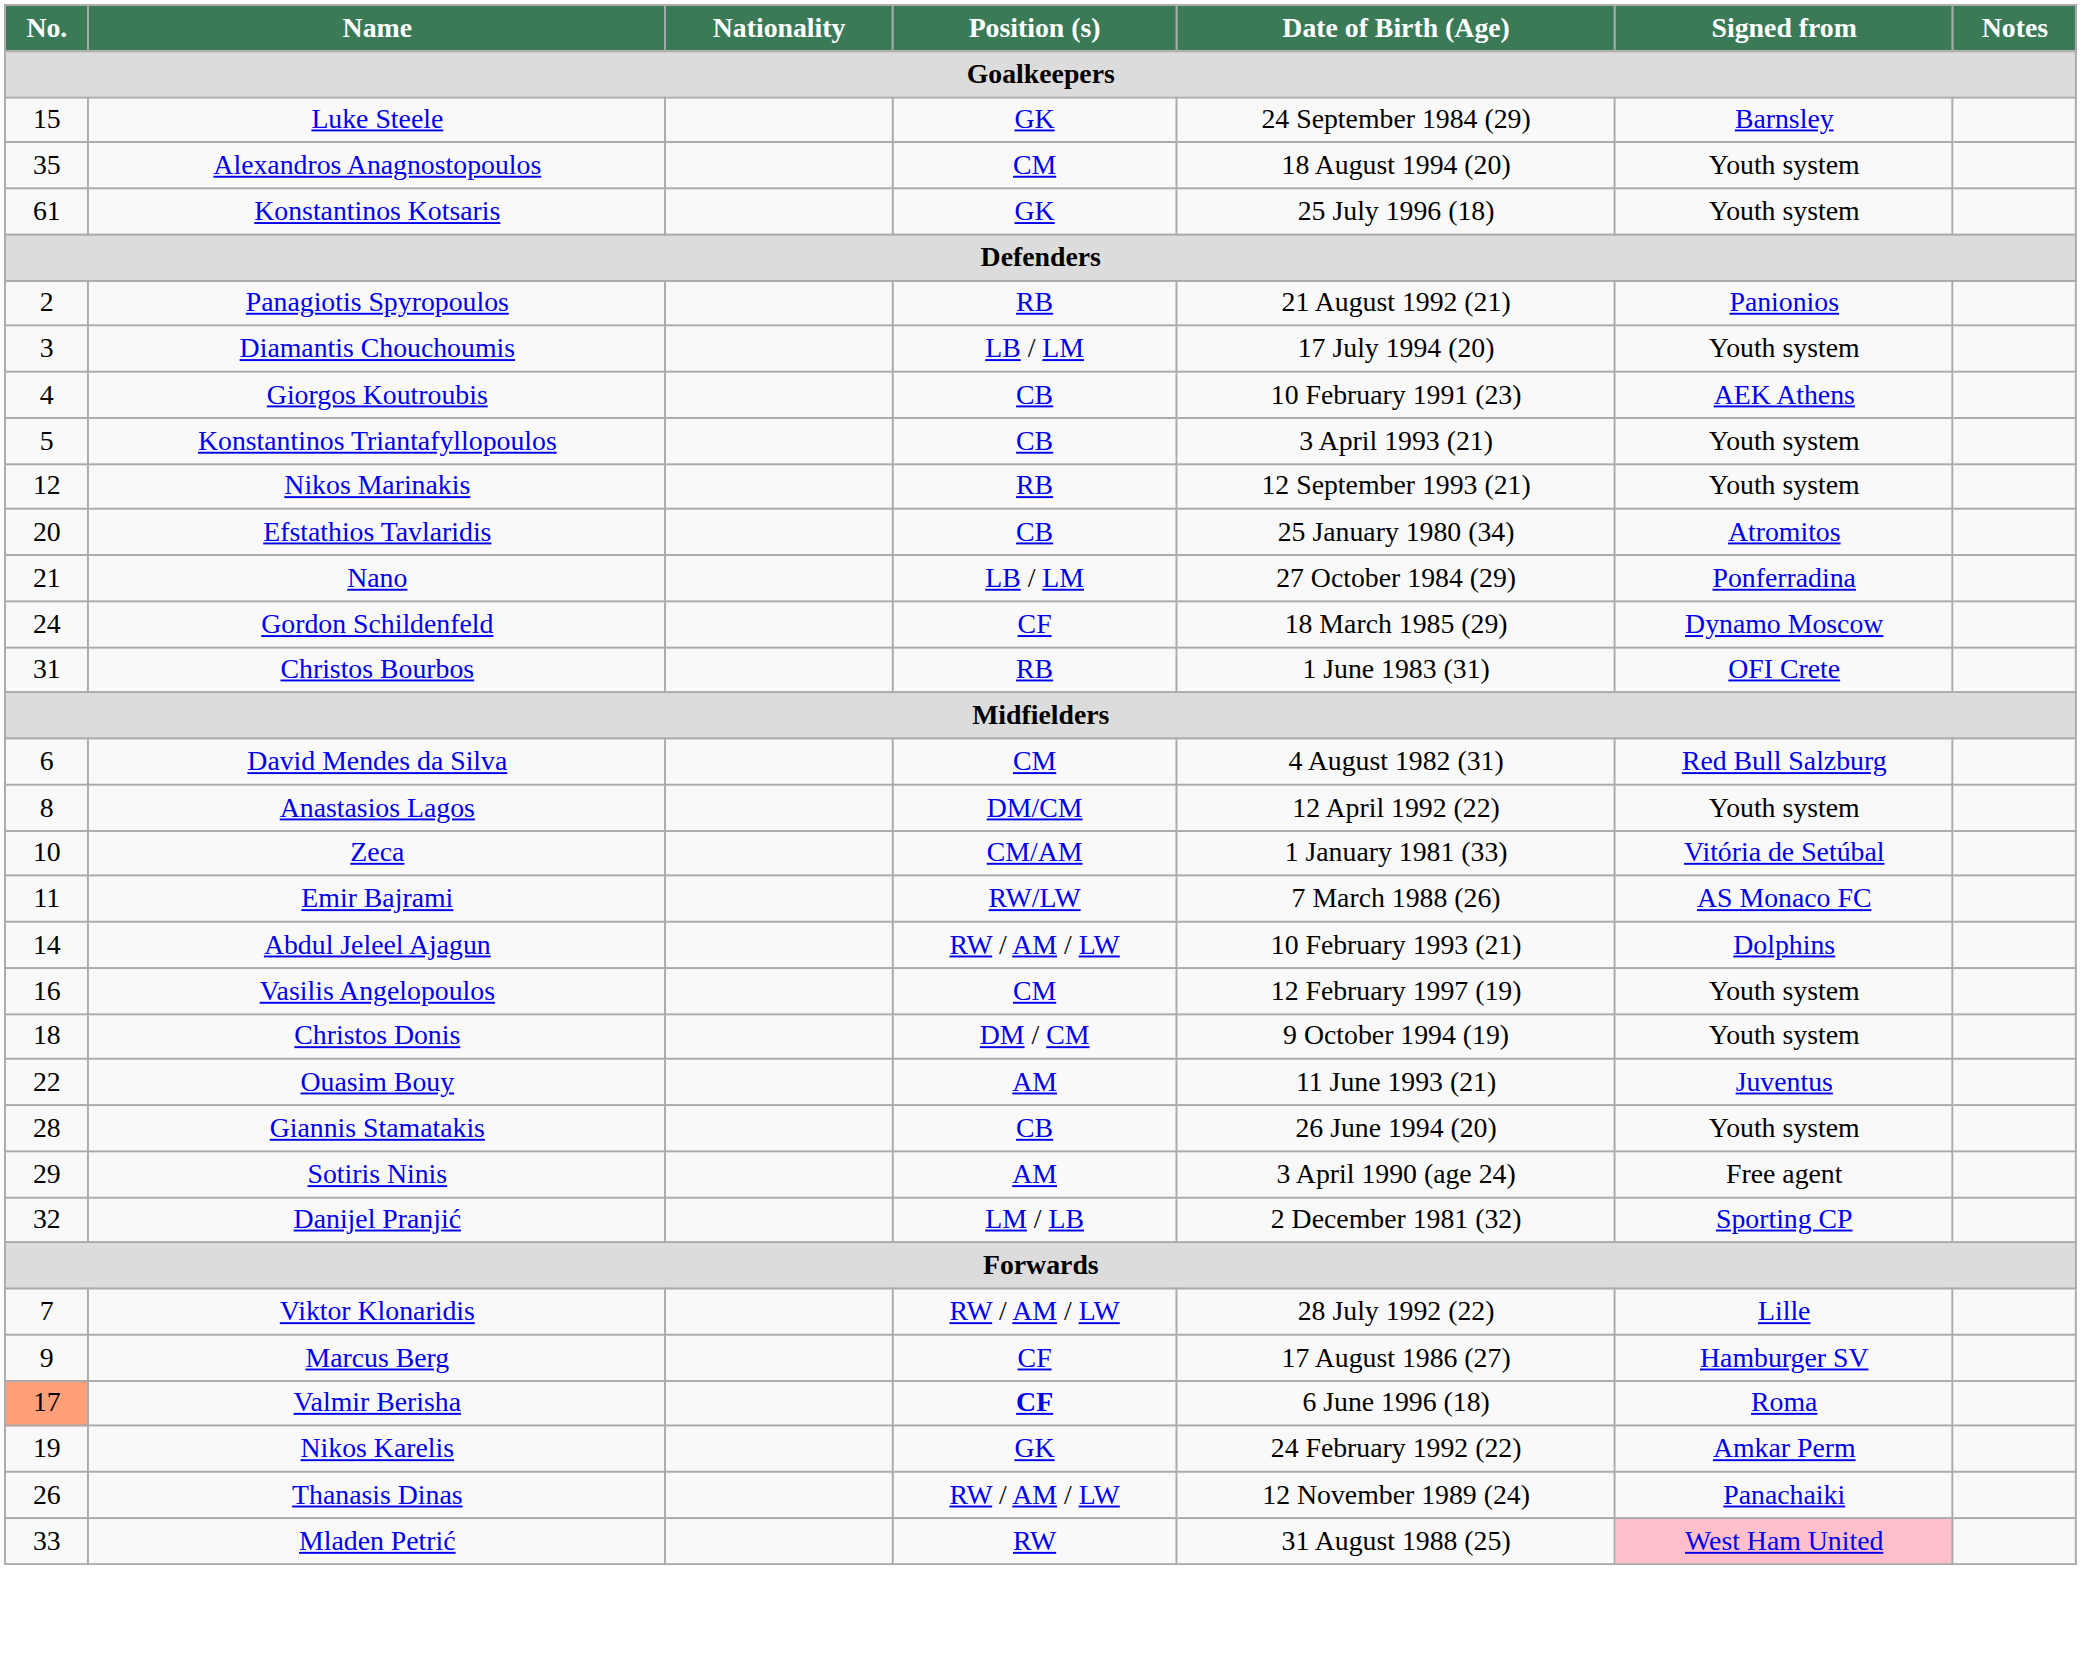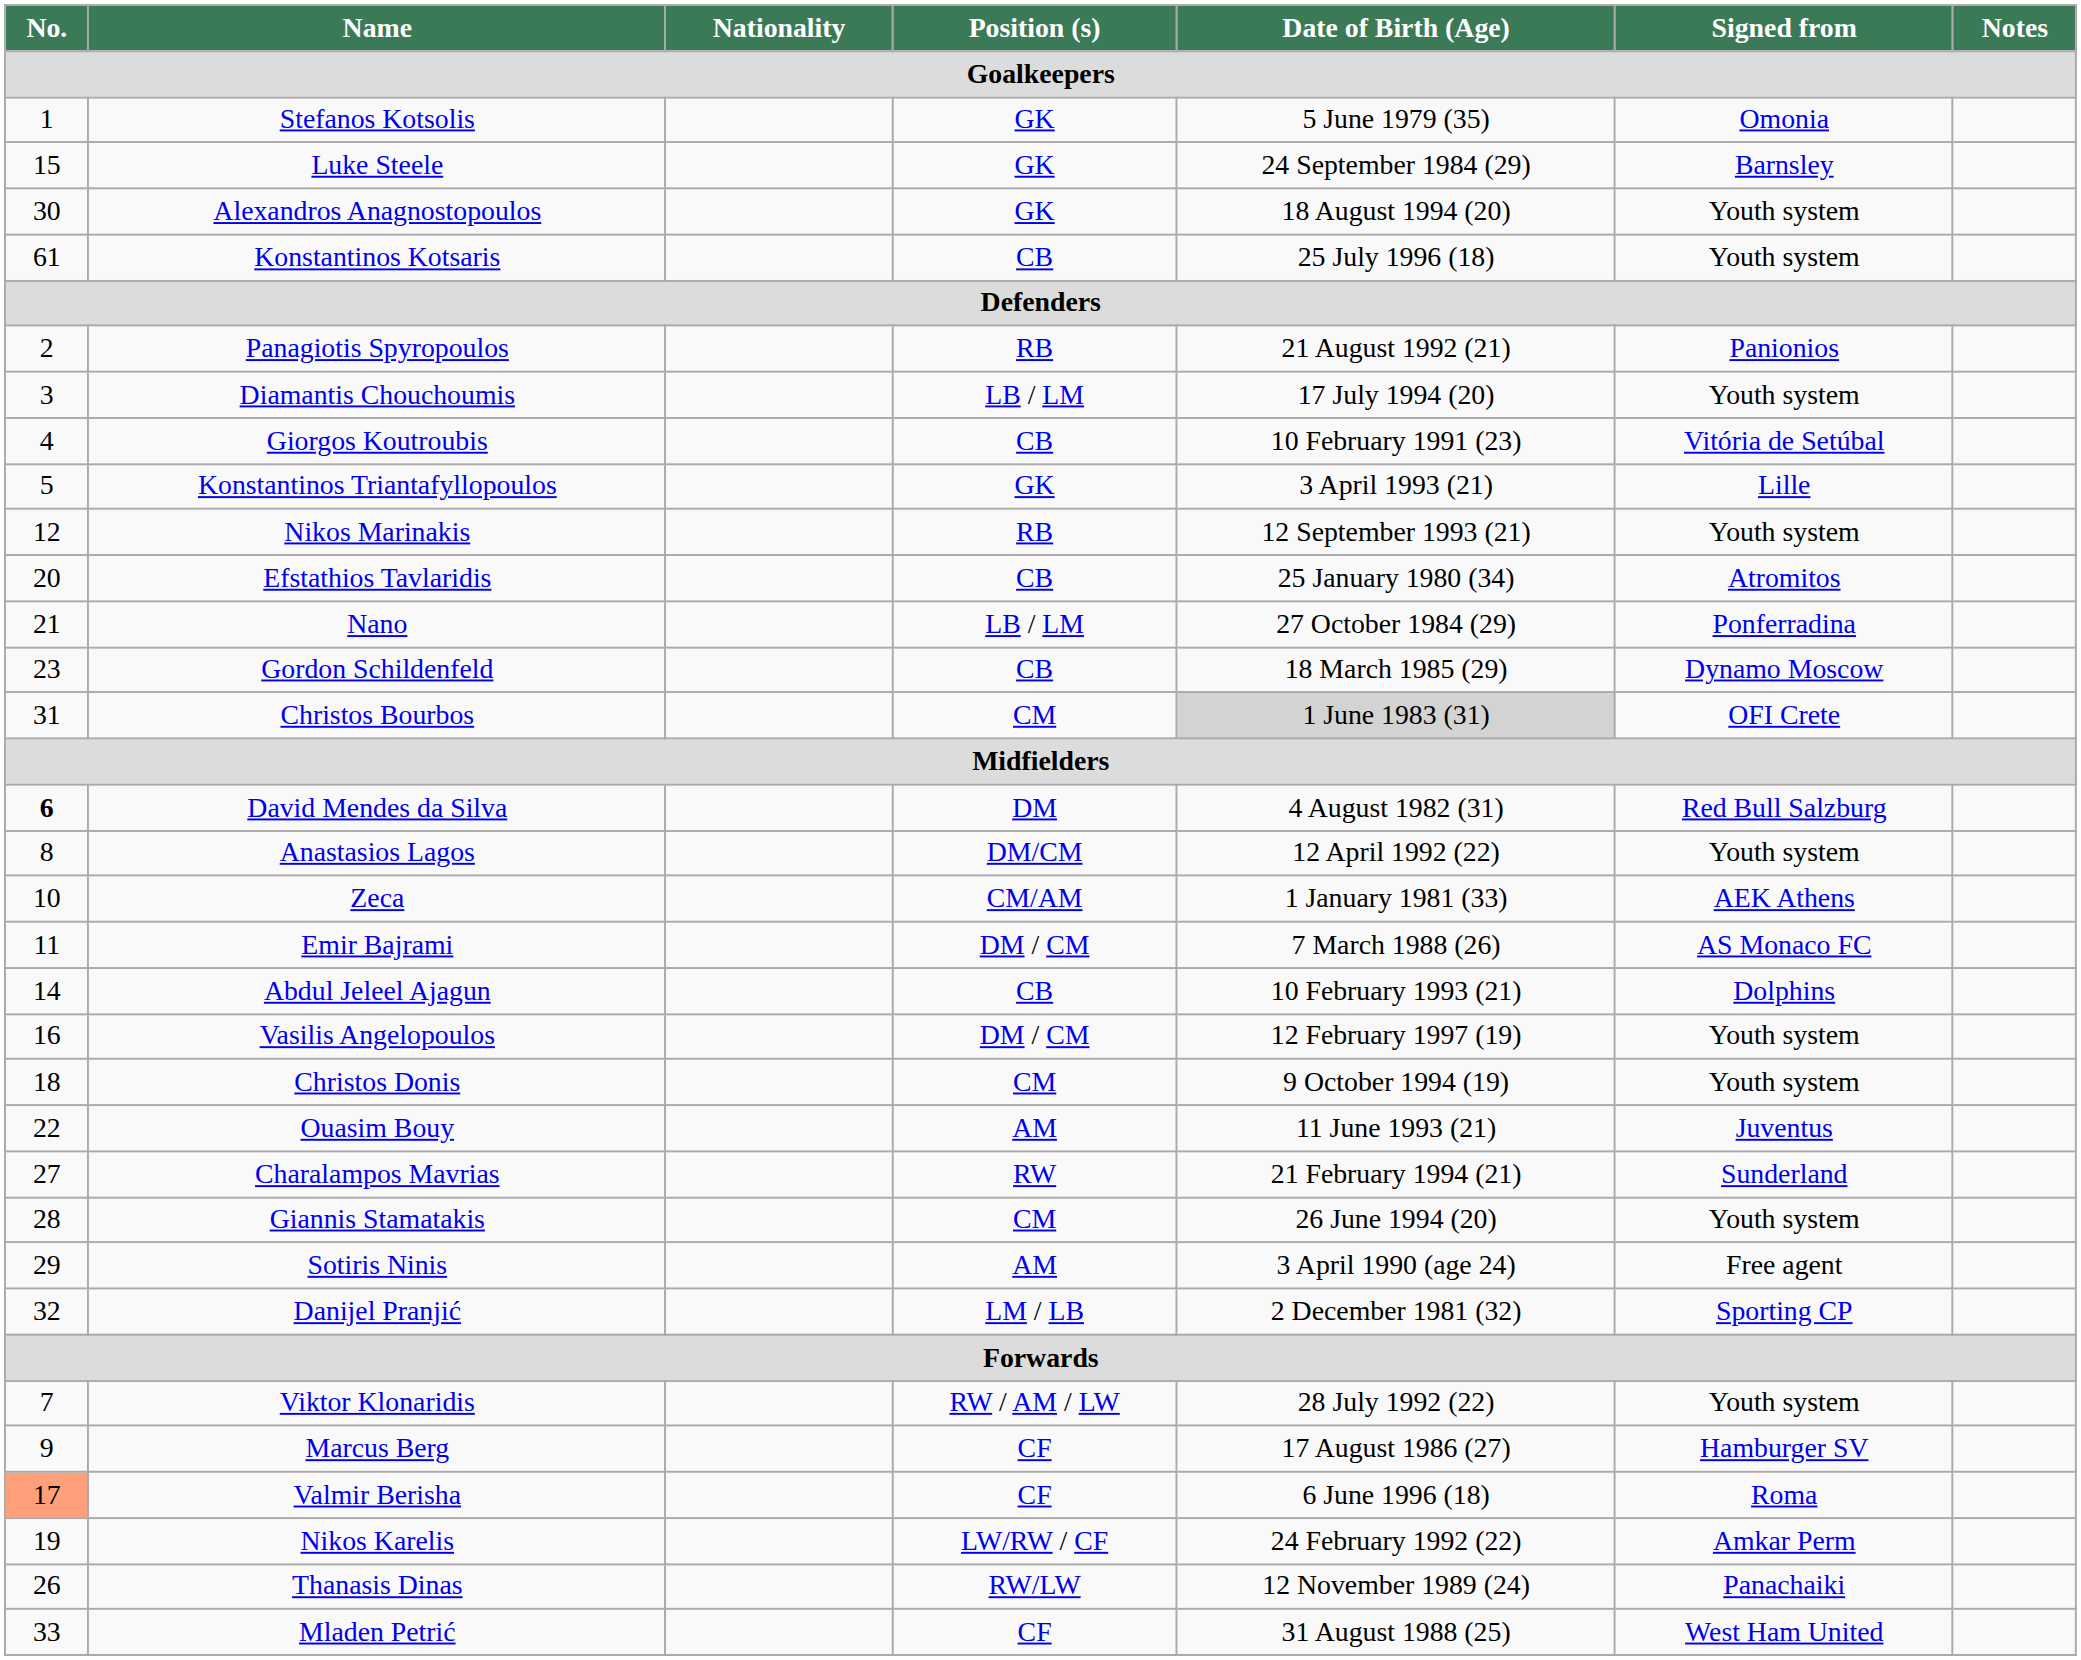 <table class="wikitable" style="text-align:center; font-size:90%; width:85%;">
 <tr>
 <th style="background:#3B7A57; color:white; text-align:center;">No.</th>
 <th style="background:#3B7A57; color:white; text-align:center;">Name</th>
 <th style="background:#3B7A57; color:white; text-align:center;">Nationality</th>
 <th style="background:#3B7A57; color:white; text-align:center;">Position (s)</th>
 <th style="background:#3B7A57; color:white; text-align:center;">Date of Birth (Age)</th>
 <th style="background:#3B7A57; color:white; text-align:center;">Signed from</th>
 <th style="background:#3B7A57; color:white; text-align:center;">Notes</th>
 </tr>
 <tr>
 <th colspan="7" style="background:#dcdcdc; text-align:center;">Goalkeepers</th>
 </tr>
 <tr>
+<td>1</td>
+<td><a href='#'>Stefanos Kotsolis</a></td>
+<td></td>
+<td><a href='#'>GK</a></td>
+<td>5 June 1979 (35)</td>
+<td> <a href='#'>Omonia</a></td>
+<td></td>
+</tr>
+<tr>
 <td>15</td>
 <td><a href='#'>Luke Steele</a></td>
 <td></td>
 <td><a href='#'>GK</a></td>
 <td>24 September 1984 (29)</td>
 <td> <a href='#'>Barnsley</a></td>
 <td></td>
 </tr>
 <tr>
-<td>35</td>
+<td>30</td>
 <td><a href='#'>Alexandros Anagnostopoulos</a></td>
 <td></td>
-<td><a href='#'>CM</a></td>
+<td><a href='#'>GK</a></td>
 <td>18 August 1994 (20)</td>
 <td>Youth system</td>
 <td></td>
 </tr>
 <tr Alexandros Anagnostopoulos>
 <td>61</td>
 <td><a href='#'>Konstantinos Kotsaris</a></td>
 <td></td>
-<td><a href='#'>GK</a></td>
+<td><a href='#'>CB</a></td>
 <td>25 July 1996 (18)</td>
 <td>Youth system</td>
 <td></td>
 </tr>
 <tr>
 <th colspan="7" style="background:#dcdcdc; text-align:center;">Defenders</th>
 </tr>
 <tr>
 <td>2</td>
 <td><a href='#'>Panagiotis Spyropoulos</a></td>
 <td></td>
 <td><a href='#'>RB</a></td>
 <td>21 August 1992 (21)</td>
 <td> <a href='#'>Panionios</a></td>
 <td></td>
 </tr>
 <tr>
 <td>3</td>
 <td><a href='#'>Diamantis Chouchoumis</a></td>
 <td></td>
 <td><a href='#'>LB</a> / <a href='#'>LM</a></td>
 <td>17 July 1994 (20)</td>
 <td>Youth system</td>
 <td></td>
 </tr>
 <tr>
 <td>4</td>
 <td><a href='#'>Giorgos Koutroubis</a></td>
 <td></td>
 <td><a href='#'>CB</a></td>
 <td>10 February 1991 (23)</td>
-<td> <a href='#'>AEK Athens</a></td>
+<td> <a href='#'>Vitória de Setúbal</a></td>
 <td></td>
 </tr>
 <tr>
 <td>5</td>
 <td><a href='#'>Konstantinos Triantafyllopoulos</a></td>
 <td></td>
-<td><a href='#'>CB</a></td>
+<td><a href='#'>GK</a></td>
 <td>3 April 1993 (21)</td>
-<td>Youth system</td>
+<td> <a href='#'>Lille</a></td>
 <td></td>
 </tr>
 <tr>
 <td>12</td>
 <td><a href='#'>Nikos Marinakis</a></td>
 <td></td>
 <td><a href='#'>RB</a></td>
 <td>12 September 1993 (21)</td>
 <td>Youth system</td>
 <td></td>
 </tr>
 <tr>
 <td>20</td>
 <td><a href='#'>Efstathios Tavlaridis</a></td>
 <td></td>
 <td><a href='#'>CB</a></td>
 <td>25 January 1980 (34)</td>
 <td> <a href='#'>Atromitos</a></td>
 <td></td>
 </tr>
 <tr>
 <td>21</td>
 <td><a href='#'>Nano</a></td>
 <td></td>
 <td><a href='#'>LB</a> / <a href='#'>LM</a></td>
 <td>27 October 1984 (29)</td>
 <td> <a href='#'>Ponferradina</a></td>
 <td></td>
 </tr>
 <tr>
-<td>24</td>
+<td>23</td>
 <td><a href='#'>Gordon Schildenfeld</a></td>
 <td></td>
-<td><a href='#'>CF</a></td>
+<td><a href='#'>CB</a></td>
 <td>18 March 1985 (29)</td>
 <td> <a href='#'>Dynamo Moscow</a></td>
 <td></td>
 </tr>
 <tr>
 <td>31</td>
 <td><a href='#'>Christos Bourbos</a></td>
 <td></td>
-<td><a href='#'>RB</a></td>
-<td>1 June 1983 (31)</td>
+<td><a href='#'>CM</a></td>
+<td style="background: lightgrey;">1 June 1983 (31)</td>
 <td> <a href='#'>OFI Crete</a></td>
 <td></td>
 </tr>
 <tr>
 <th colspan="7" style="background:#dcdcdc; text-align:center;">Midfielders</th>
 </tr>
 <tr>
-<td>6</td>
+<td><strong>6</strong></td>
 <td><a href='#'>David Mendes da Silva</a></td>
 <td></td>
-<td><a href='#'>CM</a></td>
+<td><a href='#'>DM</a></td>
 <td>4 August 1982 (31)</td>
 <td> <a href='#'>Red Bull Salzburg</a></td>
 <td></td>
 </tr>
 <tr>
 <td>8</td>
 <td><a href='#'>Anastasios Lagos</a></td>
 <td></td>
 <td><a href='#'>DM/CM</a></td>
 <td>12 April 1992 (22)</td>
 <td>Youth system</td>
 <td></td>
 </tr>
 <tr>
 <td>10</td>
 <td><a href='#'>Zeca</a></td>
 <td></td>
 <td><a href='#'>CM/AM</a></td>
 <td>1 January 1981 (33)</td>
-<td> <a href='#'>Vitória de Setúbal</a></td>
+<td> <a href='#'>AEK Athens</a></td>
 <td></td>
 </tr>
 <tr>
 <td>11</td>
 <td><a href='#'>Emir Bajrami</a></td>
 <td></td>
-<td><a href='#'>RW/LW</a></td>
+<td><a href='#'>DM</a> / <a href='#'>CM</a></td>
 <td>7 March 1988 (26)</td>
 <td> <a href='#'>AS Monaco FC</a></td>
 <td></td>
 </tr>
 <tr>
 <td>14</td>
 <td><a href='#'>Abdul Jeleel Ajagun</a></td>
 <td></td>
-<td><a href='#'>RW</a> / <a href='#'>AM</a> / <a href='#'>LW</a></td>
+<td><a href='#'>CB</a></td>
 <td>10 February 1993 (21)</td>
 <td> <a href='#'>Dolphins</a></td>
 <td></td>
 </tr>
 <tr>
 <td>16</td>
 <td><a href='#'>Vasilis Angelopoulos</a></td>
 <td></td>
-<td><a href='#'>CM</a></td>
+<td><a href='#'>DM</a> / <a href='#'>CM</a></td>
 <td>12 February 1997 (19)</td>
 <td>Youth system</td>
 <td></td>
 </tr>
 <tr>
 <td>18</td>
 <td><a href='#'>Christos Donis</a></td>
 <td></td>
-<td><a href='#'>DM</a> / <a href='#'>CM</a></td>
+<td><a href='#'>CM</a></td>
 <td>9 October 1994 (19)</td>
 <td>Youth system</td>
 <td></td>
 </tr>
 <tr>
 <td>22</td>
 <td><a href='#'>Ouasim Bouy</a></td>
 <td></td>
 <td><a href='#'>AM</a></td>
 <td>11 June 1993 (21)</td>
 <td> <a href='#'>Juventus</a></td>
 <td></td>
 </tr>
 <tr>
+<td>27</td>
+<td><a href='#'>Charalampos Mavrias</a></td>
+<td></td>
+<td><a href='#'>RW</a></td>
+<td>21 February 1994 (21)</td>
+<td> <a href='#'>Sunderland</a></td>
+<td></td>
+</tr>
+<tr>
 <td>28</td>
 <td><a href='#'>Giannis Stamatakis</a></td>
 <td></td>
-<td><a href='#'>CB</a></td>
+<td><a href='#'>CM</a></td>
 <td>26 June 1994 (20)</td>
 <td>Youth system</td>
 <td></td>
 </tr>
 <tr>
 <td>29</td>
 <td><a href='#'>Sotiris Ninis</a></td>
 <td></td>
 <td><a href='#'>AM</a></td>
 <td>3 April 1990 (age 24)</td>
 <td>Free agent</td>
 <td></td>
 </tr>
 <tr>
 <td>32</td>
 <td><a href='#'>Danijel Pranjić</a></td>
 <td></td>
 <td><a href='#'>LM</a> / <a href='#'>LB</a></td>
 <td>2 December 1981 (32)</td>
 <td> <a href='#'>Sporting CP</a></td>
 <td></td>
 </tr>
 <tr>
 <th colspan="7" style="background:#dcdcdc; text-align:center;">Forwards</th>
 </tr>
 <tr>
 <td>7</td>
 <td><a href='#'>Viktor Klonaridis</a></td>
 <td></td>
 <td><a href='#'>RW</a> / <a href='#'>AM</a> / <a href='#'>LW</a></td>
 <td>28 July 1992 (22)</td>
-<td> <a href='#'>Lille</a></td>
+<td>Youth system</td>
 <td></td>
 </tr>
 <tr>
 <td>9</td>
 <td><a href='#'>Marcus Berg</a></td>
 <td></td>
 <td><a href='#'>CF</a></td>
 <td>17 August 1986 (27)</td>
 <td> <a href='#'>Hamburger SV</a></td>
 <td></td>
 </tr>
 <tr>
 <td style="background: lightsalmon;">17</td>
 <td><a href='#'>Valmir Berisha</a></td>
 <td></td>
-<td><strong><a href='#'>CF</a></strong></td>
+<td><a href='#'>CF</a></td>
 <td>6 June 1996 (18)</td>
 <td> <a href='#'>Roma</a></td>
 <td></td>
 </tr>
 <tr>
 <td>19</td>
 <td><a href='#'>Nikos Karelis</a></td>
 <td></td>
-<td><a href='#'>GK</a></td>
+<td><a href='#'>LW/RW</a> / <a href='#'>CF</a></td>
 <td>24 February 1992 (22)</td>
 <td> <a href='#'>Amkar Perm</a></td>
 <td></td>
 </tr>
 <tr>
 <td>26</td>
 <td><a href='#'>Thanasis Dinas</a></td>
 <td></td>
-<td><a href='#'>RW</a> / <a href='#'>AM</a> / <a href='#'>LW</a></td>
+<td><a href='#'>RW/LW</a></td>
 <td>12 November 1989 (24)</td>
 <td> <a href='#'>Panachaiki</a></td>
 <td></td>
 </tr>
 <tr>
 <td>33</td>
 <td><a href='#'>Mladen Petrić</a></td>
 <td></td>
-<td><a href='#'>RW</a></td>
+<td><a href='#'>CF</a></td>
 <td>31 August 1988 (25)</td>
-<td style="background: pink;"> <a href='#'>West Ham United</a></td>
+<td> <a href='#'>West Ham United</a></td>
 <td></td>
 </tr>
 <tr>
 </tr>
 </table>
